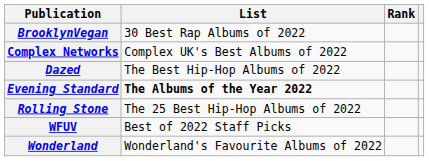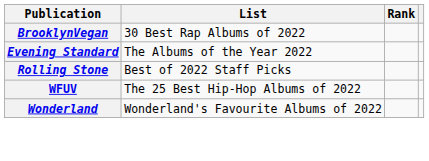 <table class="wikitable sortable plainrowheaders">
 <tr>
 <th scope="col">Publication</th>
 <th scope="col" class="unsortable">List</th>
 <th scope="col" data-sort-type="number">Rank</th>
 <th scope="col" class="unsortable"></th>
 </tr>
 <tr>
 <th scope="row"><em><a href='#'>BrooklynVegan</a></em></th>
 <td>30 Best Rap Albums of 2022</td>
 <td></td>
 <td></td>
 </tr>
 <tr>
-<th scope="row"><a href='#'>Complex Networks</a></th>
-<td>Complex UK's Best Albums of 2022</td>
-<td></td>
-<td></td>
-</tr>
-<tr>
-<th scope="row"><em><a href='#'>Dazed</a></em></th>
-<td>The Best Hip-Hop Albums of 2022</td>
-<td></td>
-<td></td>
-</tr>
-<tr>
 <th scope="row"><em><a href='#'>Evening Standard</a></em></th>
-<td><strong>The Albums of the Year 2022</strong></td>
+<td>The Albums of the Year 2022</td>
 <td></td>
 <td></td>
 </tr>
 <tr>
 <th scope="row"><em><a href='#'>Rolling Stone</a></em></th>
-<td>The 25 Best Hip-Hop Albums of 2022</td>
+<td>Best of 2022 Staff Picks</td>
 <td></td>
 <td></td>
 </tr>
 <tr>
 <th scope="row"><a href='#'>WFUV</a></th>
-<td>Best of 2022 Staff Picks</td>
+<td>The 25 Best Hip-Hop Albums of 2022</td>
 <td></td>
 <td></td>
 </tr>
 <tr>
 <th scope="row"><em><a href='#'>Wonderland</a></em></th>
 <td>Wonderland's Favourite Albums of 2022</td>
 <td></td>
 <td></td>
 </tr>
 </table>
